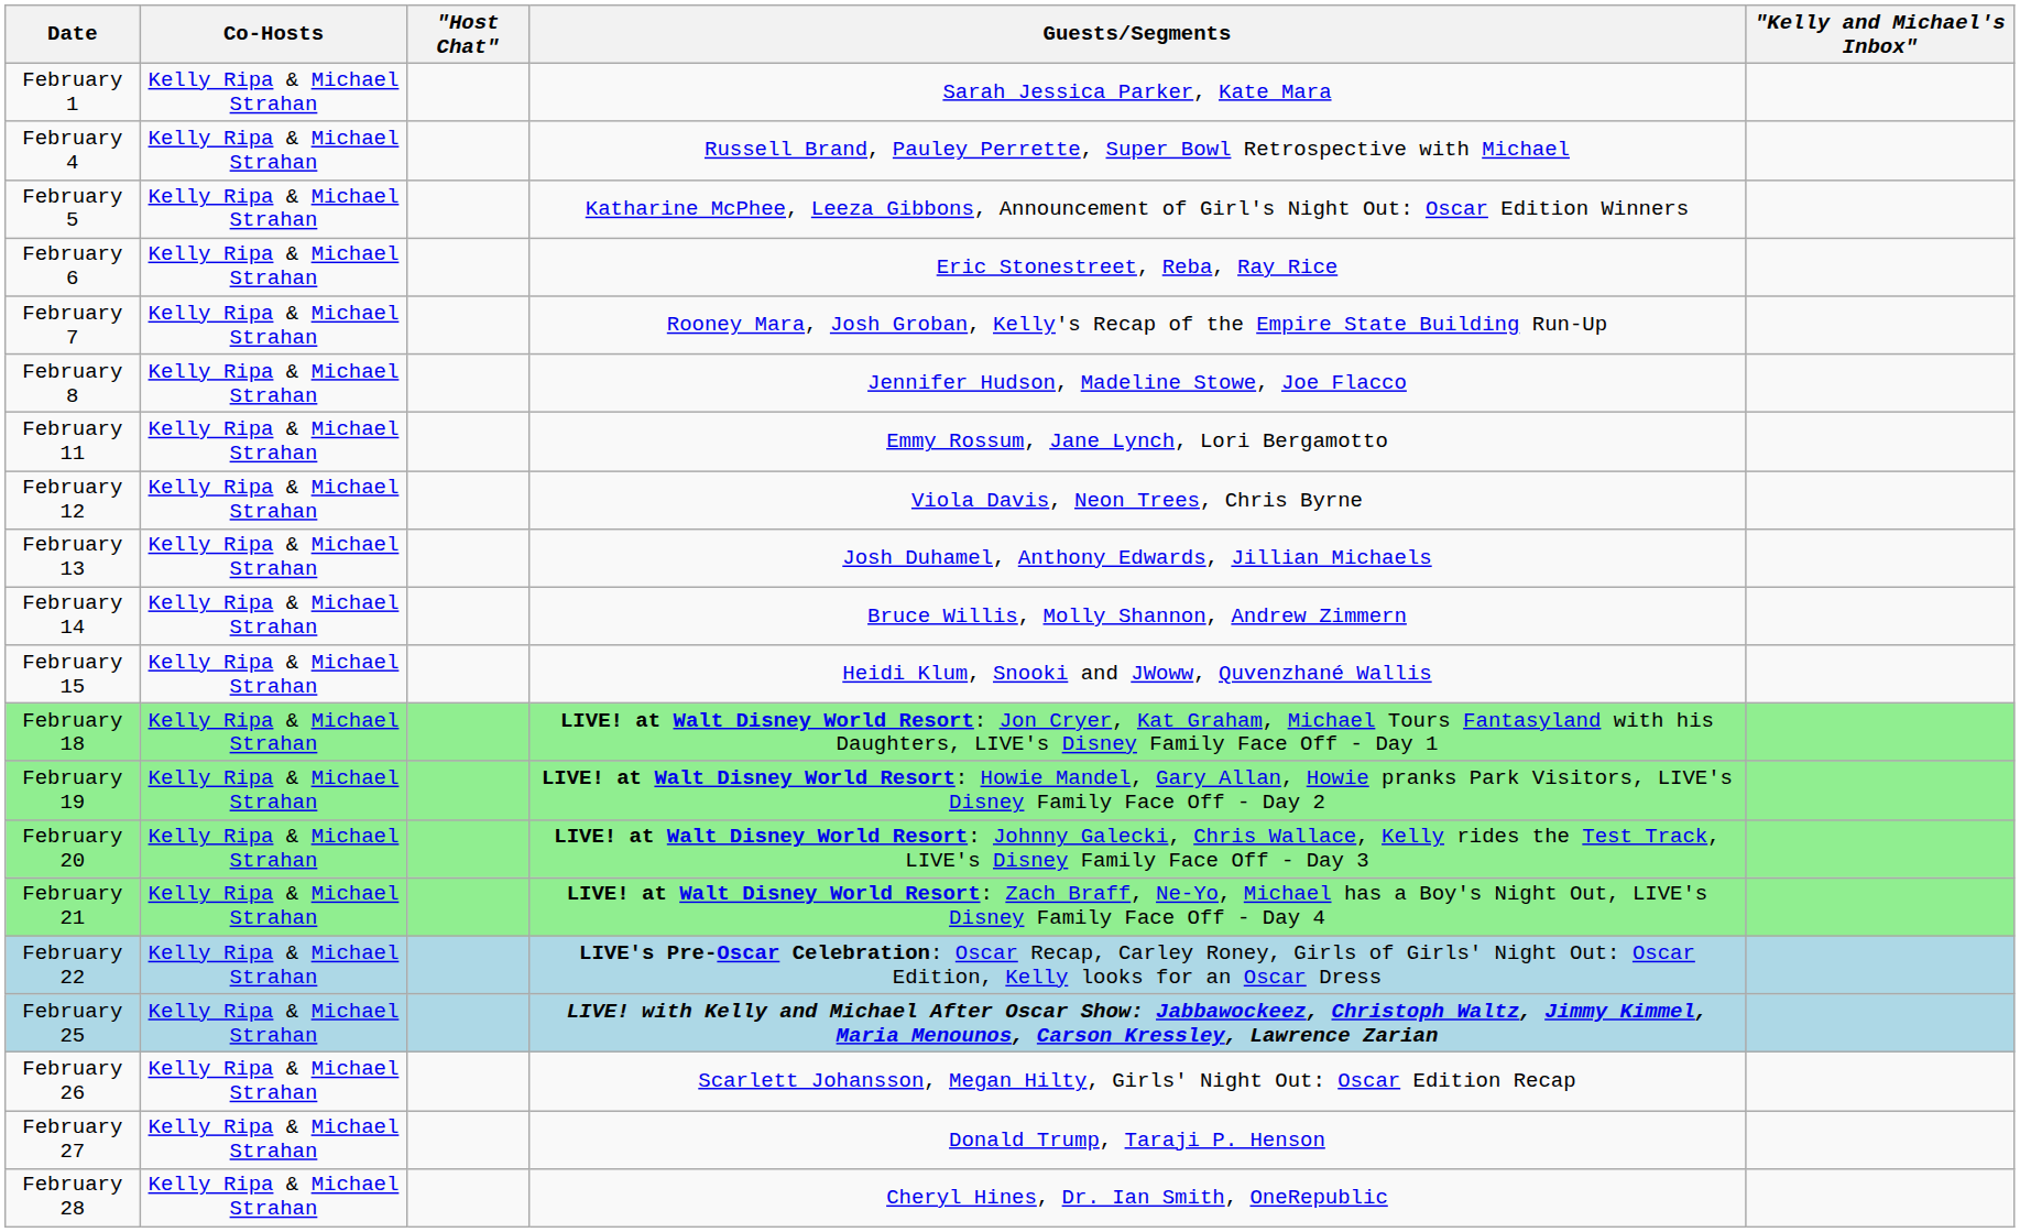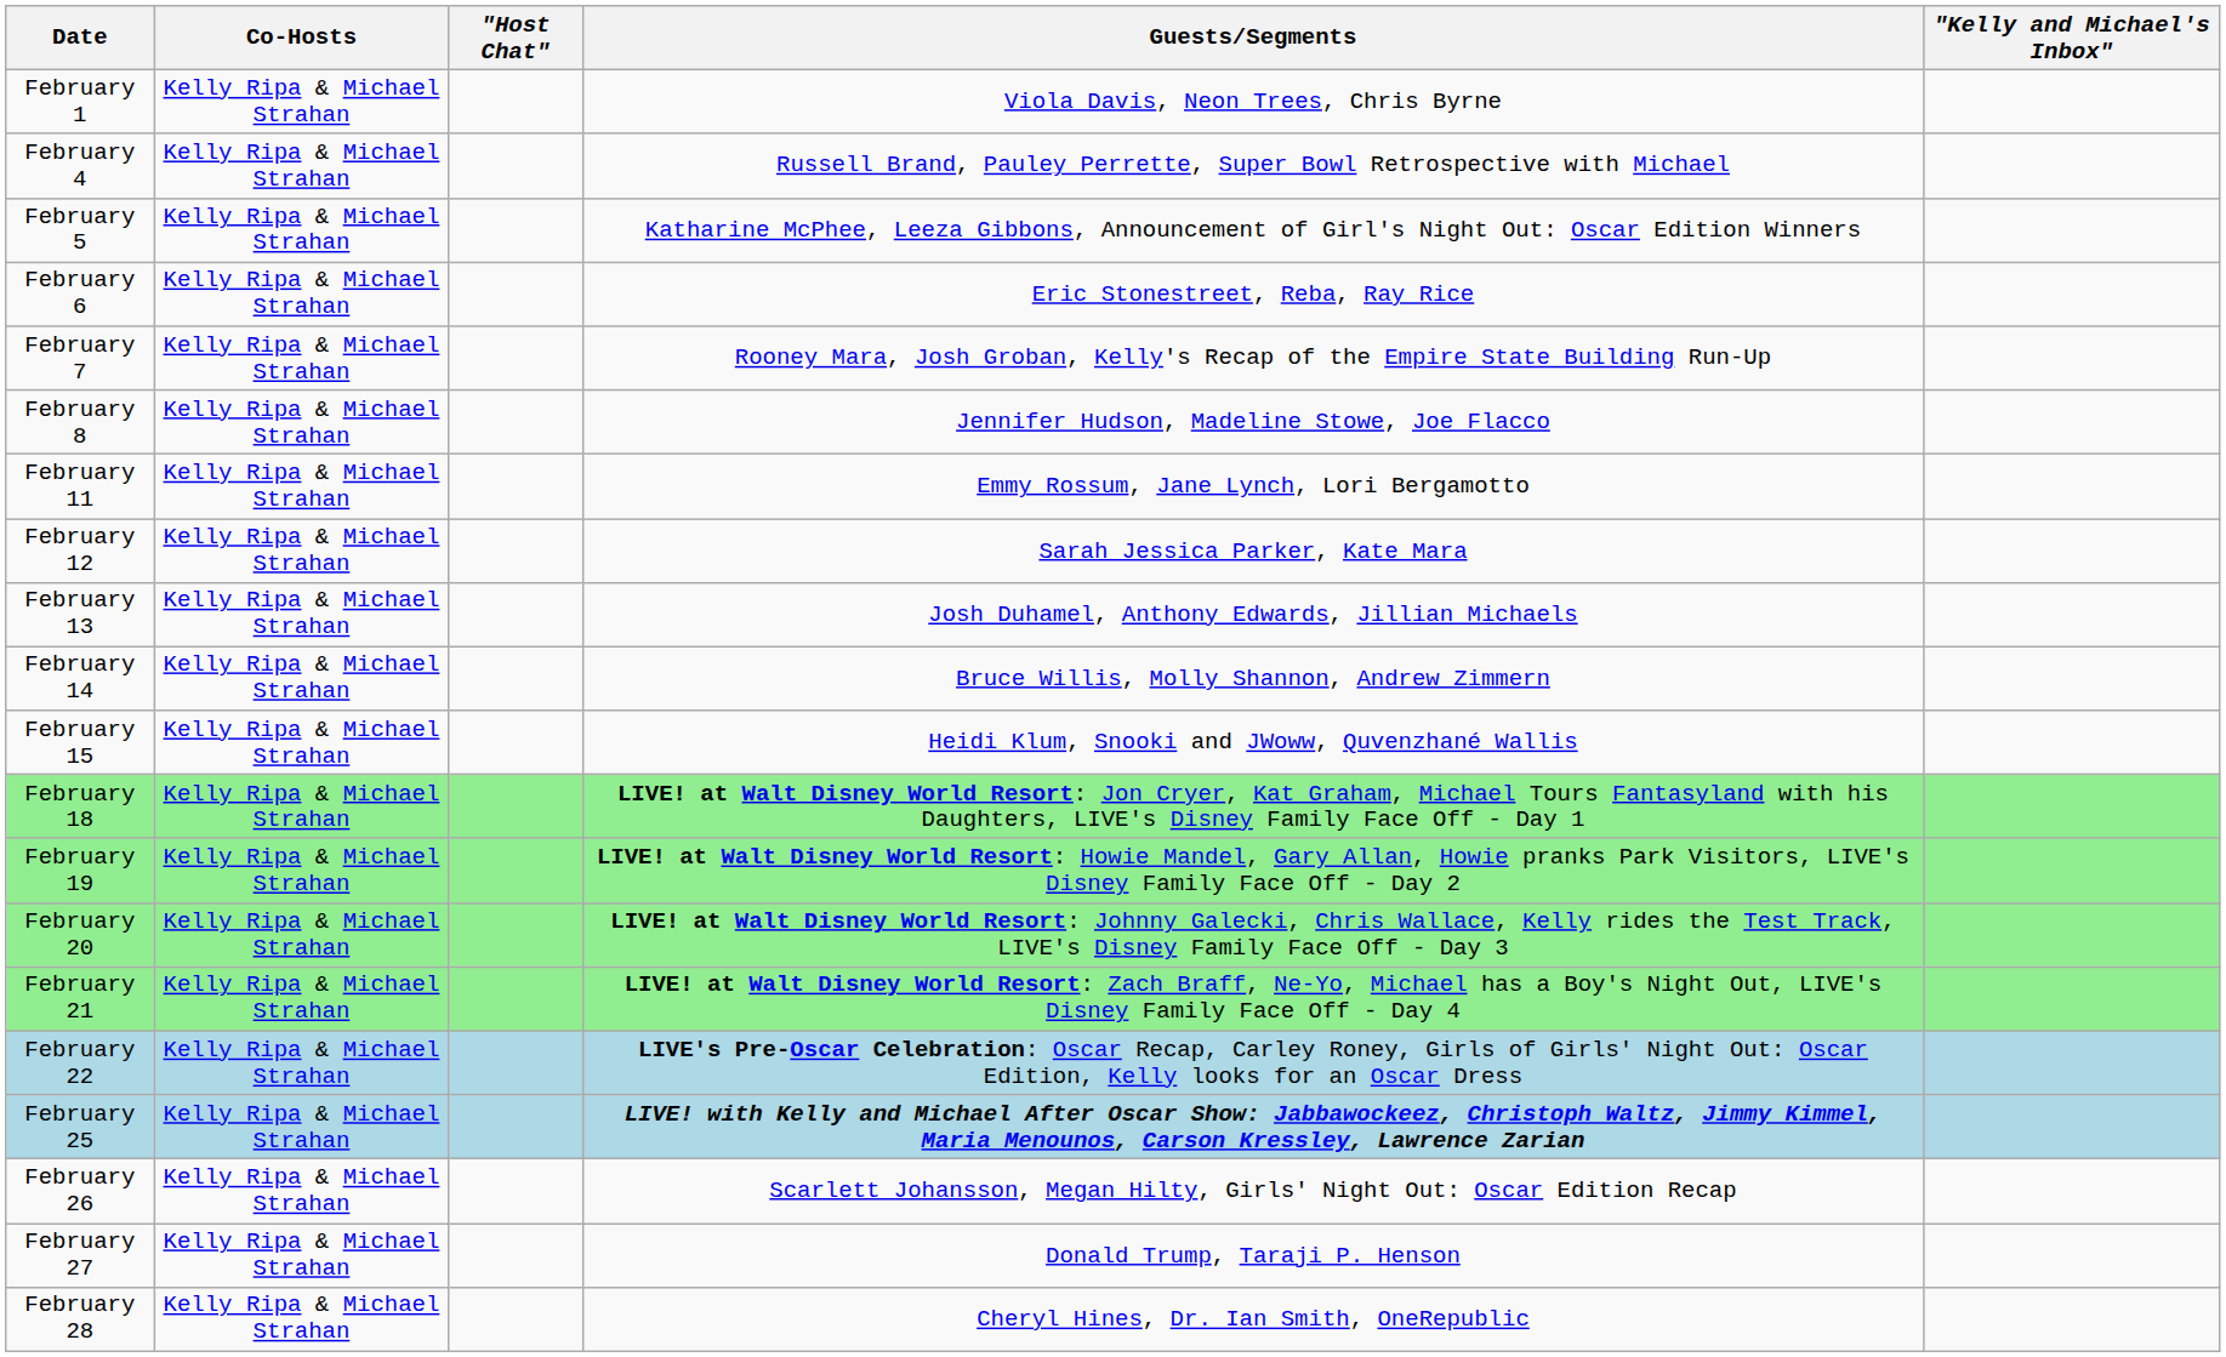 <table class="wikitable sortable" style="text-align:center;">
 <tr>
 <th>Date</th>
 <th>Co-Hosts</th>
 <th><em>"Host Chat"</em></th>
 <th>Guests/Segments</th>
 <th><em>"Kelly and Michael's Inbox"</em></th>
 </tr>
 <tr>
 <td>February 1</td>
 <td><a href='#'>Kelly Ripa</a> & <a href='#'>Michael Strahan</a></td>
 <td></td>
-<td><a href='#'>Sarah Jessica Parker</a>, <a href='#'>Kate Mara</a></td>
+<td><a href='#'>Viola Davis</a>, <a href='#'>Neon Trees</a>, Chris Byrne</td>
 <td></td>
 </tr>
 <tr>
 <td>February 4</td>
 <td><a href='#'>Kelly Ripa</a> & <a href='#'>Michael Strahan</a></td>
 <td></td>
 <td><a href='#'>Russell Brand</a>, <a href='#'>Pauley Perrette</a>, <a href='#'>Super Bowl</a> Retrospective with <a href='#'>Michael</a></td>
 <td></td>
 </tr>
 <tr>
 <td>February 5</td>
 <td><a href='#'>Kelly Ripa</a> & <a href='#'>Michael Strahan</a></td>
 <td></td>
 <td><a href='#'>Katharine McPhee</a>, <a href='#'>Leeza Gibbons</a>, Announcement of Girl's Night Out: <a href='#'>Oscar</a> Edition Winners</td>
 <td></td>
 </tr>
 <tr>
 <td>February 6</td>
 <td><a href='#'>Kelly Ripa</a> & <a href='#'>Michael Strahan</a></td>
 <td></td>
 <td><a href='#'>Eric Stonestreet</a>, <a href='#'>Reba</a>, <a href='#'>Ray Rice</a></td>
 <td></td>
 </tr>
 <tr>
 <td>February 7</td>
 <td><a href='#'>Kelly Ripa</a> & <a href='#'>Michael Strahan</a></td>
 <td></td>
 <td><a href='#'>Rooney Mara</a>, <a href='#'>Josh Groban</a>, <a href='#'>Kelly</a>'s Recap of the <a href='#'>Empire State Building</a> Run-Up</td>
 <td></td>
 </tr>
 <tr>
 <td>February 8</td>
 <td><a href='#'>Kelly Ripa</a> & <a href='#'>Michael Strahan</a></td>
 <td></td>
 <td><a href='#'>Jennifer Hudson</a>, <a href='#'>Madeline Stowe</a>, <a href='#'>Joe Flacco</a></td>
 <td></td>
 </tr>
 <tr>
 <td>February 11</td>
 <td><a href='#'>Kelly Ripa</a> & <a href='#'>Michael Strahan</a></td>
 <td></td>
 <td><a href='#'>Emmy Rossum</a>, <a href='#'>Jane Lynch</a>, Lori Bergamotto</td>
 <td></td>
 </tr>
 <tr>
 <td>February 12</td>
 <td><a href='#'>Kelly Ripa</a> & <a href='#'>Michael Strahan</a></td>
 <td></td>
-<td><a href='#'>Viola Davis</a>, <a href='#'>Neon Trees</a>, Chris Byrne</td>
+<td><a href='#'>Sarah Jessica Parker</a>, <a href='#'>Kate Mara</a></td>
 <td></td>
 </tr>
 <tr>
 <td>February 13</td>
 <td><a href='#'>Kelly Ripa</a> & <a href='#'>Michael Strahan</a></td>
 <td></td>
 <td><a href='#'>Josh Duhamel</a>, <a href='#'>Anthony Edwards</a>, <a href='#'>Jillian Michaels</a></td>
 <td></td>
 </tr>
 <tr>
 <td>February 14</td>
 <td><a href='#'>Kelly Ripa</a> & <a href='#'>Michael Strahan</a></td>
 <td></td>
 <td><a href='#'>Bruce Willis</a>, <a href='#'>Molly Shannon</a>, <a href='#'>Andrew Zimmern</a></td>
 <td></td>
 </tr>
 <tr>
 <td>February 15</td>
 <td><a href='#'>Kelly Ripa</a> & <a href='#'>Michael Strahan</a></td>
 <td></td>
 <td><a href='#'>Heidi Klum</a>, <a href='#'>Snooki</a> and <a href='#'>JWoww</a>, <a href='#'>Quvenzhané Wallis</a></td>
 <td></td>
 </tr>
 <tr style="background:lightgreen;">
 <td>February 18</td>
 <td><a href='#'>Kelly Ripa</a> & <a href='#'>Michael Strahan</a></td>
 <td></td>
 <td><strong>LIVE! at <a href='#'>Walt Disney World Resort</a></strong>: <a href='#'>Jon Cryer</a>, <a href='#'>Kat Graham</a>, <a href='#'>Michael</a> Tours <a href='#'>Fantasyland</a> with his Daughters, LIVE's <a href='#'>Disney</a> Family Face Off - Day 1</td>
 <td></td>
 </tr>
 <tr style="background:lightgreen;">
 <td>February 19</td>
 <td><a href='#'>Kelly Ripa</a> & <a href='#'>Michael Strahan</a></td>
 <td></td>
 <td><strong>LIVE! at <a href='#'>Walt Disney World Resort</a></strong>: <a href='#'>Howie Mandel</a>, <a href='#'>Gary Allan</a>, <a href='#'>Howie</a> pranks Park Visitors, LIVE's <a href='#'>Disney</a> Family Face Off - Day 2</td>
 <td></td>
 </tr>
 <tr style="background:lightgreen;">
 <td>February 20</td>
 <td><a href='#'>Kelly Ripa</a> & <a href='#'>Michael Strahan</a></td>
 <td></td>
 <td><strong>LIVE! at <a href='#'>Walt Disney World Resort</a></strong>: <a href='#'>Johnny Galecki</a>, <a href='#'>Chris Wallace</a>, <a href='#'>Kelly</a> rides the <a href='#'>Test Track</a>, LIVE's <a href='#'>Disney</a> Family Face Off - Day 3</td>
 <td></td>
 </tr>
 <tr style="background:lightgreen;">
 <td>February 21</td>
 <td><a href='#'>Kelly Ripa</a> & <a href='#'>Michael Strahan</a></td>
 <td></td>
 <td><strong>LIVE! at <a href='#'>Walt Disney World Resort</a></strong>: <a href='#'>Zach Braff</a>, <a href='#'>Ne-Yo</a>, <a href='#'>Michael</a> has a Boy's Night Out, LIVE's <a href='#'>Disney</a> Family Face Off - Day 4</td>
 <td></td>
 </tr>
 <tr style="background:lightblue;">
 <td>February 22</td>
 <td><a href='#'>Kelly Ripa</a> & <a href='#'>Michael Strahan</a></td>
 <td></td>
 <td><strong>LIVE's Pre-<a href='#'>Oscar</a> Celebration</strong>: <a href='#'>Oscar</a> Recap, Carley Roney, Girls of Girls' Night Out: <a href='#'>Oscar</a> Edition, <a href='#'>Kelly</a> looks for an <a href='#'>Oscar</a> Dress</td>
 <td></td>
 </tr>
 <tr style="background:lightblue;">
 <td>February 25</td>
 <td><a href='#'>Kelly Ripa</a> & <a href='#'>Michael Strahan</a></td>
 <td></td>
 <td><strong><em>LIVE! with Kelly and Michael<em> After Oscar Show<strong>: <a href='#'>Jabbawockeez</a>, <a href='#'>Christoph Waltz</a>, <a href='#'>Jimmy Kimmel</a>, <a href='#'>Maria Menounos</a>, <a href='#'>Carson Kressley</a>, Lawrence Zarian</td>
 <td></td>
 </tr>
 <tr>
 <td>February 26</td>
 <td><a href='#'>Kelly Ripa</a> & <a href='#'>Michael Strahan</a></td>
 <td></td>
 <td><a href='#'>Scarlett Johansson</a>, <a href='#'>Megan Hilty</a>, Girls' Night Out: <a href='#'>Oscar</a> Edition Recap</td>
 <td></td>
 </tr>
 <tr>
 <td>February 27</td>
 <td><a href='#'>Kelly Ripa</a> & <a href='#'>Michael Strahan</a></td>
 <td></td>
 <td><a href='#'>Donald Trump</a>, <a href='#'>Taraji P. Henson</a></td>
 <td></td>
 </tr>
 <tr>
 <td>February 28</td>
 <td><a href='#'>Kelly Ripa</a> & <a href='#'>Michael Strahan</a></td>
 <td></td>
 <td><a href='#'>Cheryl Hines</a>, <a href='#'>Dr. Ian Smith</a>, <a href='#'>OneRepublic</a></td>
 <td></td>
 </tr>
 </table>
